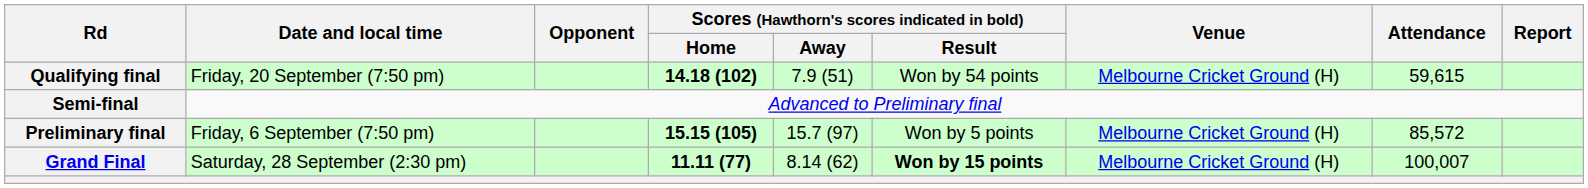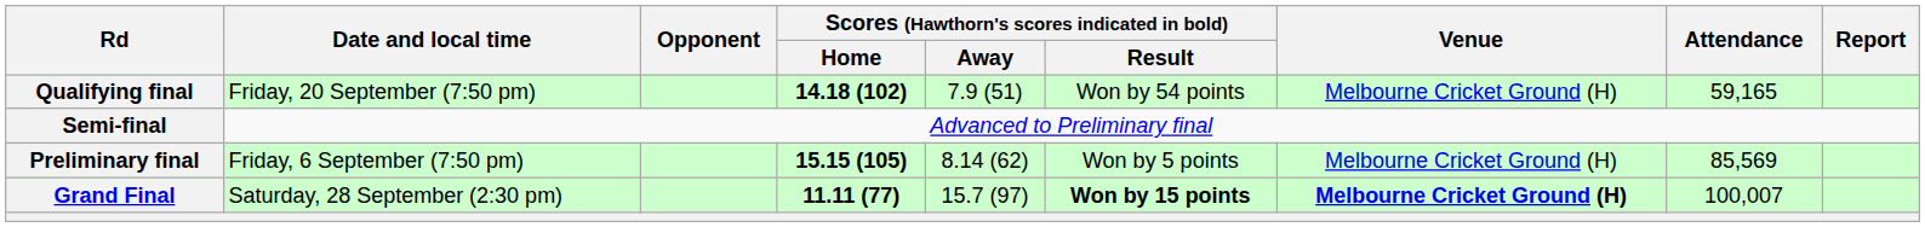 <table class="wikitable" style="font-size:90%; text-align:center; width: 100%; margin-left: auto; margin-right: auto">
 <tr>
 <th rowspan="2"><strong>Rd</strong></th>
 <th rowspan="2"><strong>Date and local time</strong></th>
 <th rowspan="2"><strong>Opponent</strong></th>
 <th colspan="3"><strong>Scores</strong> <small>(Hawthorn's scores indicated in <strong>bold</strong>)</small></th>
 <th rowspan="2"><strong>Venue</strong></th>
 <th rowspan="2"><strong>Attendance</strong></th>
 <th rowspan="2"><strong>Report</strong></th>
 </tr>
 <tr>
 <th>Home</th>
 <th>Away</th>
 <th>Result</th>
 </tr>
 <tr style="background:#cfc">
 <th>Qualifying final</th>
 <td align="left">Friday, 20 September (7:50 pm)</td>
 <td align="left"></td>
 <td><strong>14.18 (102)</strong></td>
 <td>7.9 (51)</td>
 <td>Won by 54 points</td>
 <td><a href='#'>Melbourne Cricket Ground</a> (H)</td>
-<td>59,615</td>
+<td>59,165</td>
 <td></td>
 </tr>
 <tr>
 <th>Semi-final</th>
 <td colspan="8"><em><a href='#'>Advanced to Preliminary final</a></em></td>
 </tr>
 <tr style="background:#cfc">
 <th>Preliminary final</th>
 <td align="left">Friday, 6 September (7:50 pm)</td>
 <td align="left"></td>
 <td><strong>15.15 (105)</strong></td>
-<td>15.7 (97)</td>
+<td>8.14 (62)</td>
 <td>Won by 5 points</td>
 <td><a href='#'>Melbourne Cricket Ground</a> (H)</td>
-<td>85,572</td>
+<td>85,569</td>
 <td></td>
 </tr>
 <tr style="background:#cfc">
 <th><a href='#'>Grand Final</a></th>
 <td align="left">Saturday, 28 September (2:30 pm)</td>
 <td align="left"></td>
 <td><strong>11.11 (77)</strong></td>
-<td>8.14 (62)</td>
+<td>15.7 (97)</td>
 <td><strong>Won by 15 points</strong></td>
-<td><a href='#'>Melbourne Cricket Ground</a> (H)</td>
+<td><strong><a href='#'>Melbourne Cricket Ground</a> (H)</strong></td>
 <td>100,007</td>
 <td></td>
 </tr>
 <tr>
 <th colspan="9"></th>
 </tr>
 </table>
